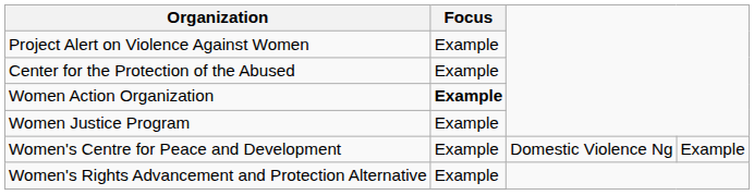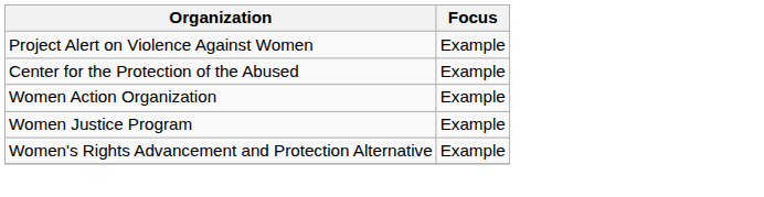 <table class="wikitable">
 <tr>
 <th>Organization</th>
 <th>Focus</th>
 </tr>
 <tr>
 <td>Project Alert on Violence Against Women</td>
 <td>Example</td>
 </tr>
 <tr>
 <td>Center for the Protection of the Abused</td>
 <td>Example</td>
 </tr>
 <tr>
 <td>Women Action Organization</td>
-<td><strong>Example</strong></td>
+<td>Example</td>
 </tr>
 <tr>
 <td>Women Justice Program</td>
-<td>Example</td>
-</tr>
-<tr>
-<td>Women's Centre for Peace and Development</td>
-<td>Example</td>
-<td>Domestic Violence Ng</td>
 <td>Example</td>
 </tr>
 <tr>
 <td>Women's Rights Advancement and Protection Alternative</td>
 <td>Example</td>
 </tr>
 <tr>
 </tr>
 </table>
